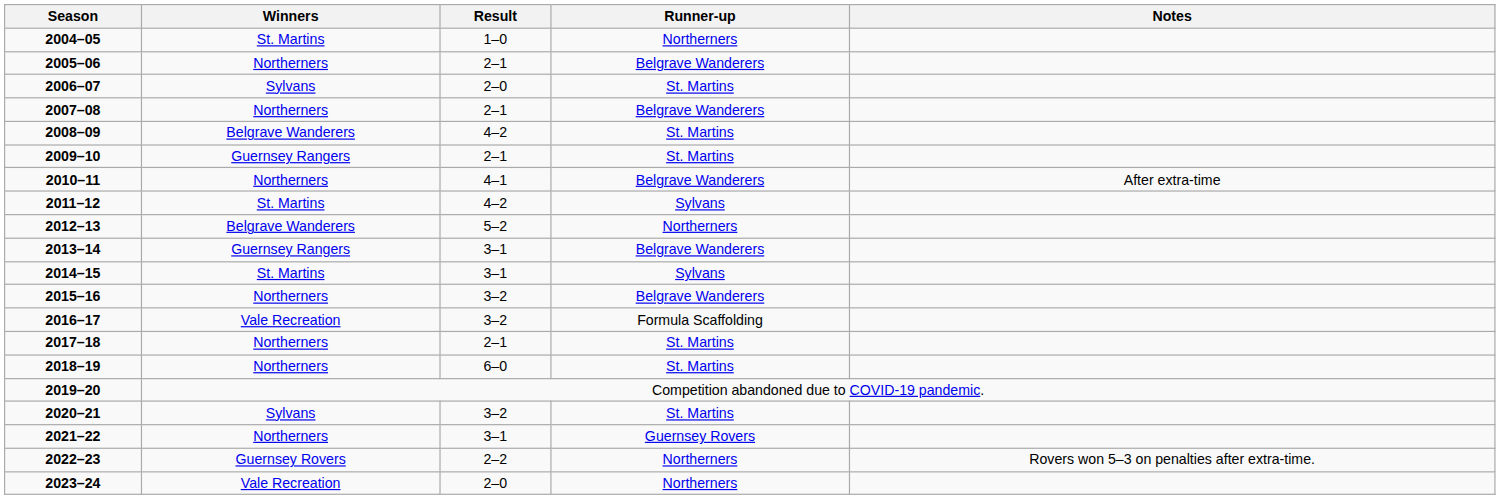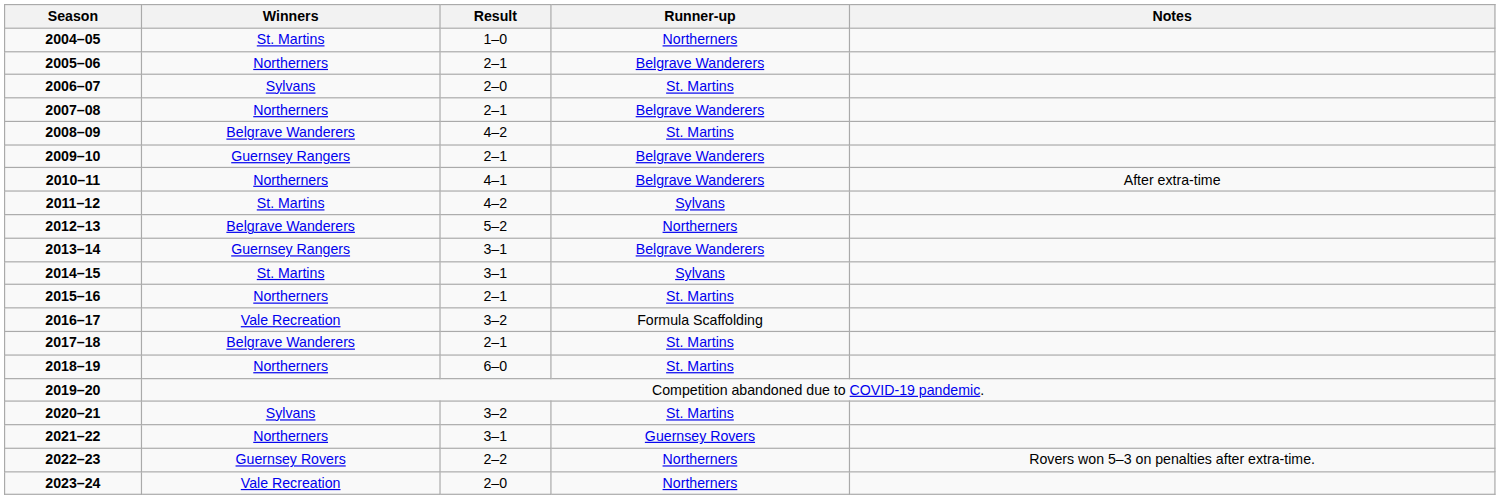 <table class="wikitable" style="text-align: center; width: 100%; font-size: 12px">
 <tr>
 <th>Season</th>
 <th>Winners</th>
 <th>Result</th>
 <th>Runner-up</th>
 <th>Notes</th>
 </tr>
 <tr>
 <td><strong>2004–05</strong></td>
 <td><a href='#'>St. Martins</a></td>
 <td>1–0</td>
 <td><a href='#'>Northerners</a></td>
 <td></td>
 </tr>
 <tr>
 <td><strong>2005–06</strong></td>
 <td><a href='#'>Northerners</a></td>
 <td>2–1</td>
 <td><a href='#'>Belgrave Wanderers</a></td>
 <td></td>
 </tr>
 <tr>
 <td><strong>2006–07</strong></td>
 <td><a href='#'>Sylvans</a></td>
 <td>2–0</td>
 <td><a href='#'>St. Martins</a></td>
 <td></td>
 </tr>
 <tr>
 <td><strong>2007–08</strong></td>
 <td><a href='#'>Northerners</a></td>
 <td>2–1</td>
 <td><a href='#'>Belgrave Wanderers</a></td>
 <td></td>
 </tr>
 <tr>
 <td><strong>2008–09</strong></td>
 <td><a href='#'>Belgrave Wanderers</a></td>
 <td>4–2</td>
 <td><a href='#'>St. Martins</a></td>
 <td></td>
 </tr>
 <tr>
 <td><strong>2009–10</strong></td>
 <td><a href='#'>Guernsey Rangers</a></td>
 <td>2–1</td>
-<td><a href='#'>St. Martins</a></td>
+<td><a href='#'>Belgrave Wanderers</a></td>
 <td></td>
 </tr>
 <tr>
 <td><strong>2010–11</strong></td>
 <td><a href='#'>Northerners</a></td>
 <td>4–1</td>
 <td><a href='#'>Belgrave Wanderers</a></td>
 <td>After extra-time</td>
 </tr>
 <tr>
 <td><strong>2011–12</strong></td>
 <td><a href='#'>St. Martins</a></td>
 <td>4–2</td>
 <td><a href='#'>Sylvans</a></td>
 <td></td>
 </tr>
 <tr>
 <td><strong>2012–13</strong></td>
 <td><a href='#'>Belgrave Wanderers</a></td>
 <td>5–2</td>
 <td><a href='#'>Northerners</a></td>
 <td></td>
 </tr>
 <tr>
 <td><strong>2013–14</strong></td>
 <td><a href='#'>Guernsey Rangers</a></td>
 <td>3–1</td>
 <td><a href='#'>Belgrave Wanderers</a></td>
 <td></td>
 </tr>
 <tr>
 <td><strong>2014–15</strong></td>
 <td><a href='#'>St. Martins</a></td>
 <td>3–1</td>
 <td><a href='#'>Sylvans</a></td>
 <td></td>
 </tr>
 <tr>
 <td><strong>2015–16</strong></td>
 <td><a href='#'>Northerners</a></td>
-<td>3–2</td>
-<td><a href='#'>Belgrave Wanderers</a></td>
+<td>2–1</td>
+<td><a href='#'>St. Martins</a></td>
 <td></td>
 </tr>
 <tr>
 <td><strong>2016–17</strong></td>
 <td><a href='#'>Vale Recreation</a></td>
 <td>3–2</td>
 <td>Formula Scaffolding</td>
 <td></td>
 </tr>
 <tr>
 <td><strong>2017–18</strong></td>
-<td><a href='#'>Northerners</a></td>
+<td><a href='#'>Belgrave Wanderers</a></td>
 <td>2–1</td>
 <td><a href='#'>St. Martins</a></td>
 <td></td>
 </tr>
 <tr>
 <td><strong>2018–19</strong></td>
 <td><a href='#'>Northerners</a></td>
 <td>6–0</td>
 <td><a href='#'>St. Martins</a></td>
 <td></td>
 </tr>
 <tr>
 <td><strong>2019–20</strong></td>
 <td colspan=4>Competition abandoned due to <a href='#'>COVID-19 pandemic</a>.</td>
 </tr>
 <tr>
 <td><strong>2020–21</strong></td>
 <td><a href='#'>Sylvans</a></td>
 <td>3–2</td>
 <td><a href='#'>St. Martins</a></td>
 <td></td>
 </tr>
 <tr>
 <td><strong>2021–22</strong></td>
 <td><a href='#'>Northerners</a></td>
 <td>3–1</td>
 <td><a href='#'>Guernsey Rovers</a></td>
 <td></td>
 </tr>
 <tr>
 <td><strong>2022–23</strong></td>
 <td><a href='#'>Guernsey Rovers</a></td>
 <td>2–2</td>
 <td><a href='#'>Northerners</a></td>
 <td>Rovers won 5–3 on penalties after extra-time.</td>
 </tr>
 <tr>
 <td><strong>2023–24</strong></td>
 <td><a href='#'>Vale Recreation</a></td>
 <td>2–0</td>
 <td><a href='#'>Northerners</a></td>
 <td></td>
 </tr>
 </table>
